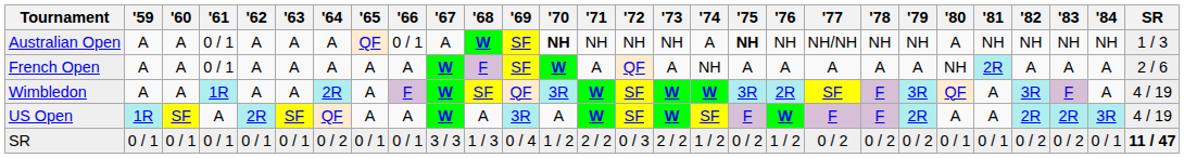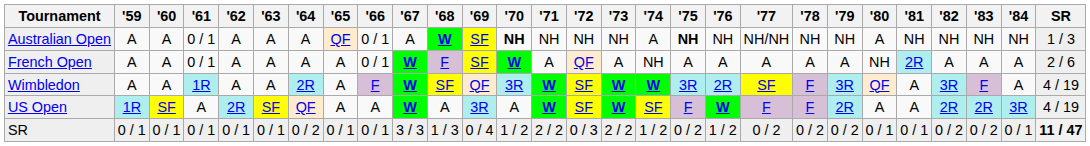 <table class=wikitable style=text-align:center;font-size:90%>
 <tr>
 <th>Tournament</th>
 <th>'59</th>
 <th>'60</th>
 <th>'61</th>
 <th>'62</th>
 <th>'63</th>
 <th>'64</th>
 <th>'65</th>
 <th>'66</th>
 <th>'67</th>
 <th>'68</th>
 <th>'69</th>
 <th>'70</th>
 <th>'71</th>
 <th>'72</th>
 <th>'73</th>
 <th>'74</th>
 <th>'75</th>
 <th>'76</th>
 <th>'77</th>
 <th>'78</th>
 <th>'79</th>
 <th>'80</th>
 <th>'81</th>
 <th>'82</th>
 <th>'83</th>
 <th>'84</th>
 <th>SR</th>
 </tr>
 <tr>
 <td align=left bgcolor=#EFEFEF><a href='#'>Australian Open</a></td>
 <td>A</td>
 <td>A</td>
 <td>0 / 1</td>
 <td>A</td>
 <td>A</td>
 <td>A</td>
 <td bgcolor=#ffebcd><a href='#'>QF</a></td>
 <td>0 / 1</td>
 <td>A</td>
 <td bgcolor=lime><a href='#'><strong>W</strong></a></td>
 <td bgcolor=yellow><a href='#'>SF</a></td>
 <td><strong>NH</strong></td>
 <td>NH</td>
 <td>NH</td>
 <td>NH</td>
 <td>A</td>
 <td><strong>NH</strong></td>
 <td>NH</td>
 <td>NH/NH</td>
 <td>NH</td>
 <td>NH</td>
 <td>A</td>
 <td>NH</td>
 <td>NH</td>
 <td>NH</td>
 <td>NH</td>
 <td bgcolor=#EFEFEF>1 / 3</td>
 </tr>
 <tr>
 <td align=left bgcolor=#EFEFEF><a href='#'>French Open</a></td>
 <td>A</td>
 <td>A</td>
 <td>0 / 1</td>
 <td>A</td>
 <td>A</td>
 <td>A</td>
 <td>A</td>
-<td>A</td>
+<td>0 / 1</td>
 <td bgcolor=lime><a href='#'><strong>W</strong></a></td>
 <td bgcolor=#D8BFD8><a href='#'>F</a></td>
 <td bgcolor=yellow><a href='#'>SF</a></td>
 <td bgcolor=lime><a href='#'><strong>W</strong></a></td>
 <td>A</td>
 <td bgcolor=#ffebcd><a href='#'>QF</a></td>
 <td>A</td>
 <td>NH</td>
 <td>A</td>
 <td>A</td>
 <td>A</td>
 <td>A</td>
 <td>A</td>
 <td>NH</td>
 <td bgcolor=#afeeee><a href='#'>2R</a></td>
 <td>A</td>
 <td>A</td>
 <td>A</td>
 <td bgcolor=#EFEFEF>2 / 6</td>
 </tr>
 <tr>
 <td align=left bgcolor=#EFEFEF><a href='#'>Wimbledon</a></td>
 <td>A</td>
 <td>A</td>
 <td bgcolor=#afeeee><a href='#'>1R</a></td>
 <td>A</td>
 <td>A</td>
 <td bgcolor=#afeeee><a href='#'>2R</a></td>
 <td>A</td>
 <td bgcolor=#D8BFD8><a href='#'>F</a></td>
 <td bgcolor=lime><a href='#'><strong>W</strong></a></td>
 <td bgcolor=yellow><a href='#'>SF</a></td>
 <td bgcolor=#ffebcd><a href='#'>QF</a></td>
 <td bgcolor=#afeeee><a href='#'>3R</a></td>
 <td bgcolor=lime><a href='#'><strong>W</strong></a></td>
 <td bgcolor=yellow><a href='#'>SF</a></td>
 <td bgcolor=lime><a href='#'><strong>W</strong></a></td>
 <td bgcolor=lime><a href='#'><strong>W</strong></a></td>
 <td bgcolor=#afeeee><a href='#'>3R</a></td>
 <td bgcolor=#afeeee><a href='#'>2R</a></td>
 <td bgcolor=yellow><a href='#'>SF</a></td>
 <td bgcolor=#D8BFD8><a href='#'>F</a></td>
 <td bgcolor=#afeeee><a href='#'>3R</a></td>
 <td bgcolor=#ffebcd><a href='#'>QF</a></td>
 <td>A</td>
 <td bgcolor=#afeeee><a href='#'>3R</a></td>
 <td bgcolor=#D8BFD8><a href='#'>F</a></td>
 <td>A</td>
 <td bgcolor=#EFEFEF>4 / 19</td>
 </tr>
 <tr>
 <td align=left bgcolor=#EFEFEF><a href='#'>US Open</a></td>
 <td bgcolor=#afeeee><a href='#'>1R</a></td>
 <td bgcolor=yellow><a href='#'>SF</a></td>
 <td>A</td>
 <td bgcolor=#afeeee><a href='#'>2R</a></td>
 <td bgcolor=yellow><a href='#'>SF</a></td>
 <td bgcolor=#ffebcd><a href='#'>QF</a></td>
 <td>A</td>
 <td>A</td>
 <td bgcolor=lime><a href='#'><strong>W</strong></a></td>
 <td>A</td>
 <td bgcolor=#afeeee><a href='#'>3R</a></td>
 <td>A</td>
 <td bgcolor=lime><a href='#'><strong>W</strong></a></td>
 <td bgcolor=yellow><a href='#'>SF</a></td>
 <td bgcolor=lime><a href='#'><strong>W</strong></a></td>
 <td bgcolor=yellow><a href='#'>SF</a></td>
 <td bgcolor=#D8BFD8><a href='#'>F</a></td>
 <td bgcolor=lime><a href='#'><strong>W</strong></a></td>
 <td bgcolor=#D8BFD8><a href='#'>F</a></td>
 <td bgcolor=#D8BFD8><a href='#'>F</a></td>
 <td bgcolor=#afeeee><a href='#'>2R</a></td>
 <td>A</td>
 <td>A</td>
 <td bgcolor=#afeeee><a href='#'>2R</a></td>
 <td bgcolor=#afeeee><a href='#'>2R</a></td>
 <td bgcolor=#afeeee><a href='#'>3R</a></td>
 <td bgcolor=#EFEFEF>4 / 19</td>
 </tr>
 <tr bgcolor=#EFEFEF>
 <td align=left bgcolor=#EFEFEF>SR</td>
 <td>0 / 1</td>
 <td>0 / 1</td>
 <td>0 / 1</td>
 <td>0 / 1</td>
 <td>0 / 1</td>
 <td>0 / 2</td>
 <td>0 / 1</td>
 <td>0 / 1</td>
 <td>3 / 3</td>
 <td>1 / 3</td>
 <td>0 / 4</td>
 <td>1 / 2</td>
 <td>2 / 2</td>
 <td>0 / 3</td>
 <td>2 / 2</td>
 <td>1 / 2</td>
 <td>0 / 2</td>
 <td>1 / 2</td>
 <td>0 / 2</td>
 <td>0 / 2</td>
 <td>0 / 2</td>
 <td>0 / 1</td>
 <td>0 / 1</td>
 <td>0 / 2</td>
 <td>0 / 2</td>
 <td>0 / 1</td>
 <th>11 / 47</th>
 </tr>
 </table>
